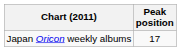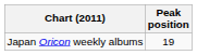 <table class="wikitable sortable">
 <tr>
 <th>Chart (2011)</th>
 <th>Peak<br>position</th>
 </tr>
 <tr>
 <td>Japan <em><a href='#'>Oricon</a></em> weekly albums</td>
-<td align="center">17</td>
+<td align="center">19</td>
 </tr>
 </table>
